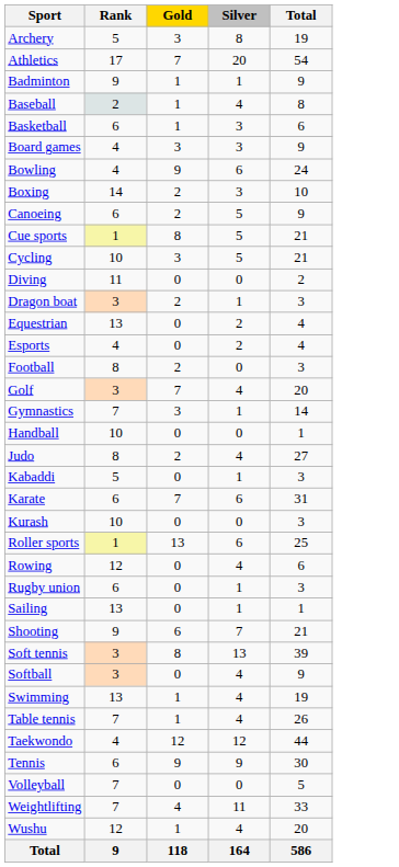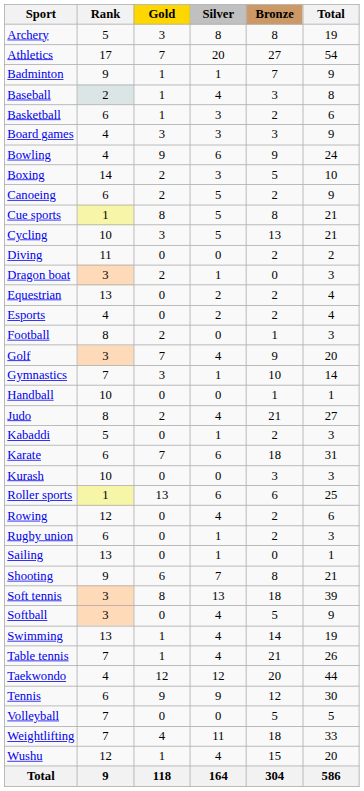 <table class="wikitable sortable" style="margin-top:0em; text-align:center; font-size:100%;">
 <tr>
 <th>Sport</th>
 <th style="width:4em;">Rank</th>
 <th style="background:gold; width:4em;"><strong>Gold</strong></th>
 <th style="background:silver; width:4em;"><strong>Silver</strong></th>
+<th style="background:#cc9966; width:4em;"><strong>Bronze</strong></th>
 <th style="width:4em;">Total</th>
 </tr>
 <tr>
 <td align=left><a href='#'>Archery</a></td>
 <td>5</td>
 <td>3</td>
+<td>8</td>
 <td>8</td>
 <td>19</td>
 </tr>
 <tr>
 <td align=left><a href='#'>Athletics</a></td>
 <td>17</td>
 <td>7</td>
 <td>20</td>
+<td>27</td>
 <td>54</td>
 </tr>
 <tr>
 <td align=left><a href='#'>Badminton</a></td>
 <td>9</td>
 <td>1</td>
 <td>1</td>
+<td>7</td>
 <td>9</td>
 </tr>
 <tr>
 <td align=left><a href='#'>Baseball</a></td>
 <td bgcolor=dce5e5>2</td>
 <td>1</td>
 <td>4</td>
+<td>3</td>
 <td>8</td>
 </tr>
 <tr>
 <td align=left><a href='#'>Basketball</a></td>
 <td>6</td>
 <td>1</td>
 <td>3</td>
+<td>2</td>
 <td>6</td>
 </tr>
 <tr>
 <td align=left><a href='#'>Board games</a></td>
 <td>4</td>
+<td>3</td>
 <td>3</td>
 <td>3</td>
 <td>9</td>
 </tr>
 <tr>
 <td align=left><a href='#'>Bowling</a></td>
 <td>4</td>
 <td>9</td>
 <td>6</td>
+<td>9</td>
 <td>24</td>
 </tr>
 <tr>
 <td align=left><a href='#'>Boxing</a></td>
 <td>14</td>
 <td>2</td>
 <td>3</td>
+<td>5</td>
 <td>10</td>
 </tr>
 <tr>
 <td align=left><a href='#'>Canoeing</a></td>
 <td>6</td>
 <td>2</td>
 <td>5</td>
+<td>2</td>
 <td>9</td>
 </tr>
 <tr>
 <td align=left><a href='#'>Cue sports</a></td>
 <td bgcolor=f7f6a8>1</td>
 <td>8</td>
 <td>5</td>
+<td>8</td>
 <td>21</td>
 </tr>
 <tr>
 <td align=left><a href='#'>Cycling</a></td>
 <td>10</td>
 <td>3</td>
 <td>5</td>
+<td>13</td>
 <td>21</td>
 </tr>
 <tr>
 <td align=left><a href='#'>Diving</a></td>
 <td>11</td>
 <td>0</td>
 <td>0</td>
 <td>2</td>
+<td>2</td>
 </tr>
 <tr>
 <td align=left><a href='#'>Dragon boat</a></td>
 <td bgcolor=ffdab9>3</td>
 <td>2</td>
 <td>1</td>
+<td>0</td>
 <td>3</td>
 </tr>
 <tr>
 <td align=left><a href='#'>Equestrian</a></td>
 <td>13</td>
 <td>0</td>
+<td>2</td>
 <td>2</td>
 <td>4</td>
 </tr>
 <tr>
 <td align=left><a href='#'>Esports</a></td>
 <td>4</td>
 <td>0</td>
 <td>2</td>
+<td>2</td>
 <td>4</td>
 </tr>
 <tr>
 <td align=left><a href='#'>Football</a></td>
 <td>8</td>
 <td>2</td>
 <td>0</td>
+<td>1</td>
 <td>3</td>
 </tr>
 <tr>
 <td align=left><a href='#'>Golf</a></td>
 <td bgcolor=ffdab9>3</td>
 <td>7</td>
 <td>4</td>
+<td>9</td>
 <td>20</td>
 </tr>
 <tr>
 <td align=left><a href='#'>Gymnastics</a></td>
 <td>7</td>
 <td>3</td>
 <td>1</td>
+<td>10</td>
 <td>14</td>
 </tr>
 <tr>
 <td align=left><a href='#'>Handball</a></td>
 <td>10</td>
 <td>0</td>
 <td>0</td>
 <td>1</td>
+<td>1</td>
 </tr>
 <tr>
 <td align=left><a href='#'>Judo</a></td>
 <td>8</td>
 <td>2</td>
 <td>4</td>
+<td>21</td>
 <td>27</td>
 </tr>
 <tr>
 <td align=left><a href='#'>Kabaddi</a></td>
 <td>5</td>
 <td>0</td>
 <td>1</td>
+<td>2</td>
 <td>3</td>
 </tr>
 <tr>
 <td align=left><a href='#'>Karate</a></td>
 <td>6</td>
 <td>7</td>
 <td>6</td>
+<td>18</td>
 <td>31</td>
 </tr>
 <tr>
 <td align=left><a href='#'>Kurash</a></td>
 <td>10</td>
 <td>0</td>
 <td>0</td>
 <td>3</td>
+<td>3</td>
 </tr>
 <tr>
 <td align=left><a href='#'>Roller sports</a></td>
 <td bgcolor=f7f6a8>1</td>
 <td>13</td>
+<td>6</td>
 <td>6</td>
 <td>25</td>
 </tr>
 <tr>
 <td align=left><a href='#'>Rowing</a></td>
 <td>12</td>
 <td>0</td>
 <td>4</td>
+<td>2</td>
 <td>6</td>
 </tr>
 <tr>
 <td align=left><a href='#'>Rugby union</a></td>
 <td>6</td>
 <td>0</td>
 <td>1</td>
+<td>2</td>
 <td>3</td>
 </tr>
 <tr>
 <td align=left><a href='#'>Sailing</a></td>
 <td>13</td>
 <td>0</td>
 <td>1</td>
+<td>0</td>
 <td>1</td>
 </tr>
 <tr>
 <td align=left><a href='#'>Shooting</a></td>
 <td>9</td>
 <td>6</td>
 <td>7</td>
+<td>8</td>
 <td>21</td>
 </tr>
 <tr>
 <td align=left><a href='#'>Soft tennis</a></td>
 <td bgcolor=ffdab9>3</td>
 <td>8</td>
 <td>13</td>
+<td>18</td>
 <td>39</td>
 </tr>
 <tr>
 <td align=left><a href='#'>Softball</a></td>
 <td bgcolor=ffdab9>3</td>
 <td>0</td>
 <td>4</td>
+<td>5</td>
 <td>9</td>
 </tr>
 <tr>
 <td align=left><a href='#'>Swimming</a></td>
 <td>13</td>
 <td>1</td>
 <td>4</td>
+<td>14</td>
 <td>19</td>
 </tr>
 <tr>
 <td align=left><a href='#'>Table tennis</a></td>
 <td>7</td>
 <td>1</td>
 <td>4</td>
+<td>21</td>
 <td>26</td>
 </tr>
 <tr>
 <td align=left><a href='#'>Taekwondo</a></td>
 <td>4</td>
 <td>12</td>
 <td>12</td>
+<td>20</td>
 <td>44</td>
 </tr>
 <tr>
 <td align=left><a href='#'>Tennis</a></td>
 <td>6</td>
 <td>9</td>
 <td>9</td>
+<td>12</td>
 <td>30</td>
 </tr>
 <tr>
 <td align=left><a href='#'>Volleyball</a></td>
 <td>7</td>
 <td>0</td>
 <td>0</td>
 <td>5</td>
+<td>5</td>
 </tr>
 <tr>
 <td align=left><a href='#'>Weightlifting</a></td>
 <td>7</td>
 <td>4</td>
 <td>11</td>
+<td>18</td>
 <td>33</td>
 </tr>
 <tr>
 <td align=left><a href='#'>Wushu</a></td>
 <td>12</td>
 <td>1</td>
 <td>4</td>
+<td>15</td>
 <td>20</td>
 </tr>
 <tr>
 <th>Total</th>
 <th>9</th>
 <th>118</th>
 <th>164</th>
+<th>304</th>
 <th>586</th>
 </tr>
 </table>
